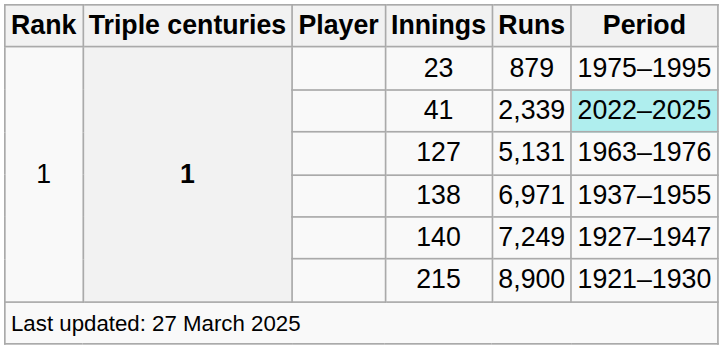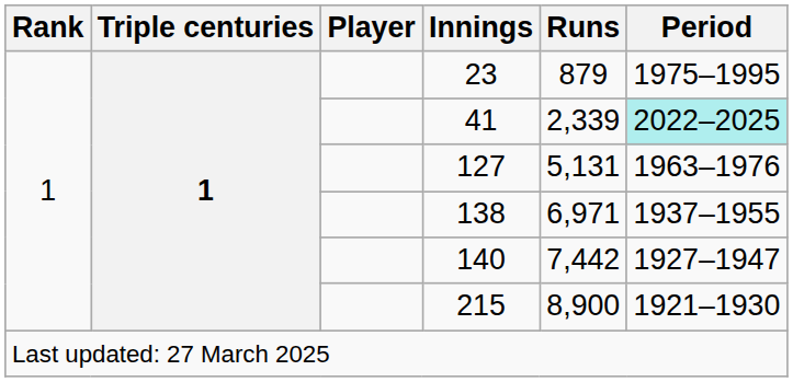 <table class="wikitable plainrowheaders sortable">
 <tr>
 <th scope=col>Rank</th>
 <th scope=col>Triple centuries</th>
 <th scope=col>Player</th>
 <th scope=col>Innings</th>
 <th scope=col>Runs</th>
 <th scope=col>Period</th>
 </tr>
 <tr>
 <td align=center rowspan=6>1</td>
 <th scope=row style=text-align:center; rowspan=6>1</th>
 <td></td>
 <td align=center>23</td>
 <td align=center>879</td>
 <td>1975–1995</td>
 </tr>
 <tr>
 <td></td>
 <td align=center>41</td>
 <td align=center>2,339</td>
 <td style="background: paleturquoise;">2022–2025</td>
 </tr>
 <tr>
 <td></td>
 <td align=center>127</td>
 <td align=center>5,131</td>
 <td>1963–1976</td>
 </tr>
 <tr>
 <td></td>
 <td align=center>138</td>
 <td align=center>6,971</td>
 <td>1937–1955</td>
 </tr>
 <tr>
 <td></td>
 <td align=center>140</td>
-<td align=center>7,249</td>
+<td align=center>7,442</td>
 <td>1927–1947</td>
 </tr>
 <tr>
 <td></td>
 <td align=center>215</td>
 <td align=center>8,900</td>
 <td>1921–1930</td>
 </tr>
 <tr class=sortbottom>
 <td colspan=6><small>Last updated: 27 March 2025</small></td>
 </tr>
 </table>
